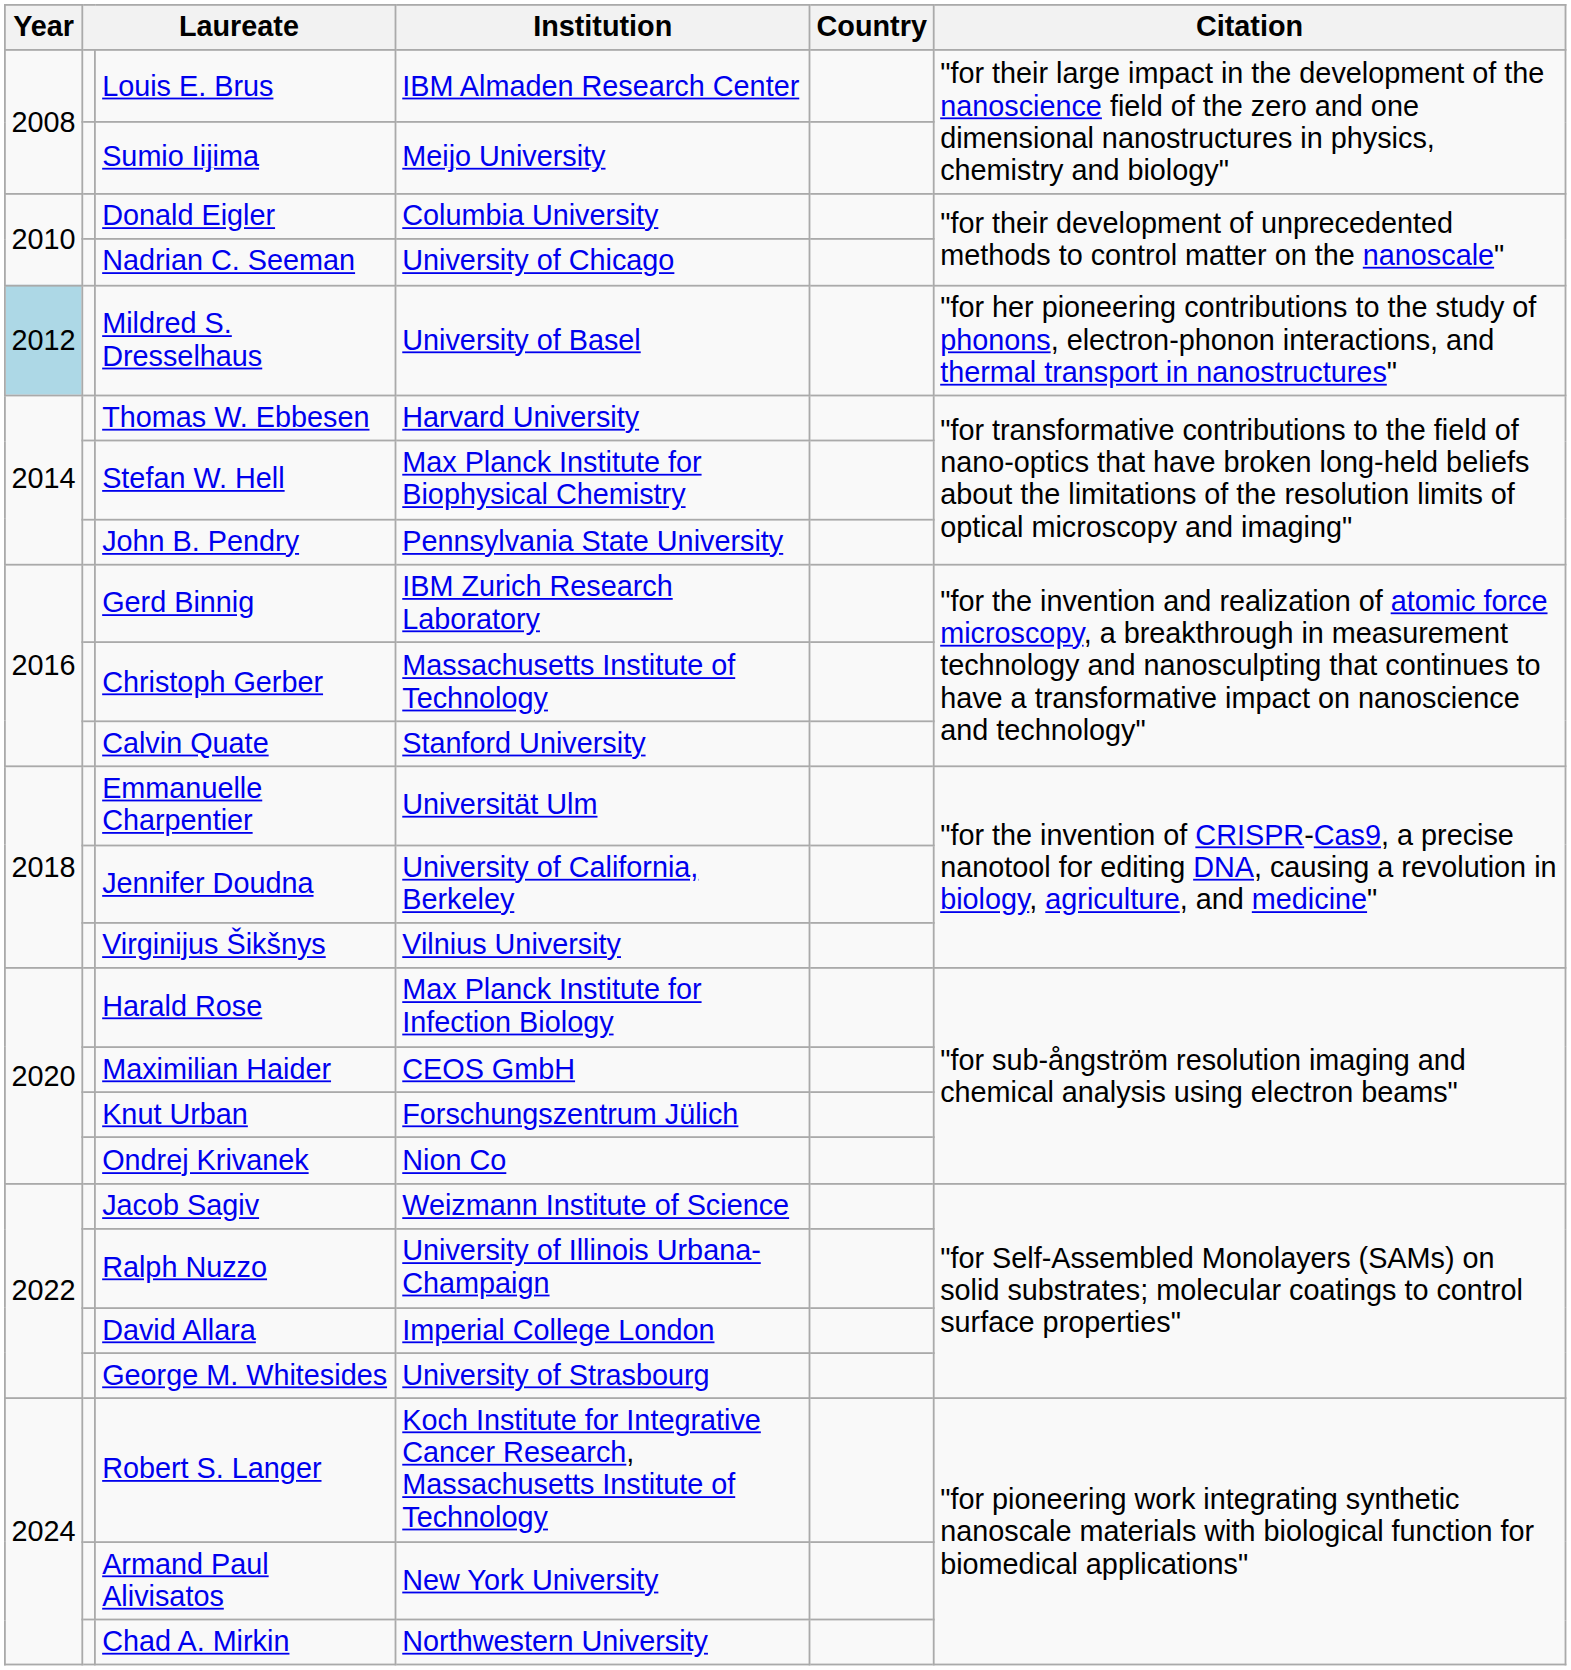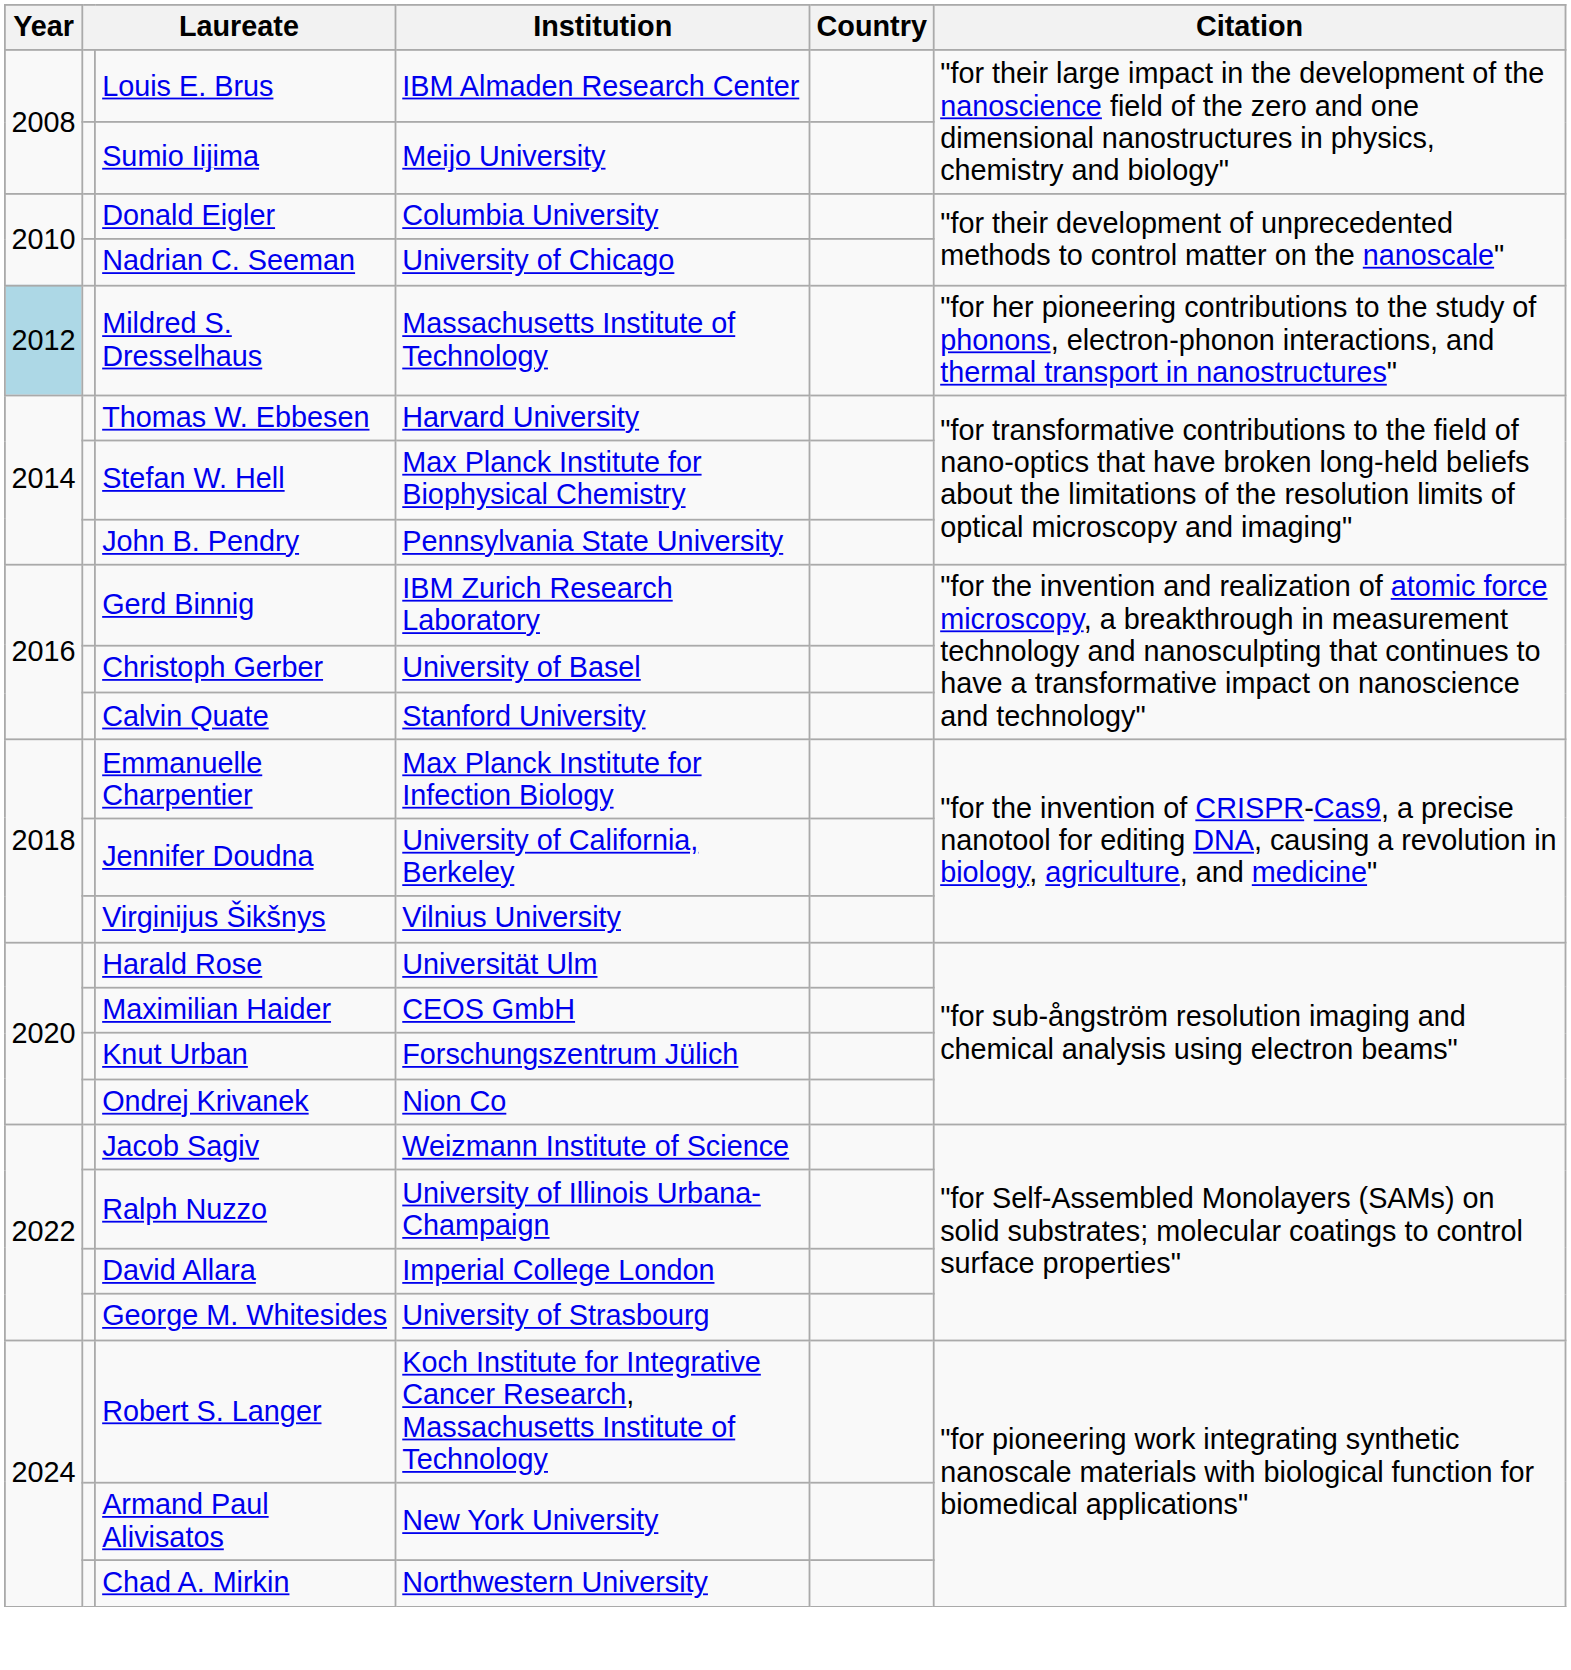 <table class="wikitable">
 <tr>
 <th>Year</th>
 <th style="width:20%;" colspan=2>Laureate</th>
 <th>Institution</th>
 <th>Country</th>
 <th>Citation</th>
 </tr>
 <tr>
 <td rowspan=2>2008</td>
 <td></td>
 <td><a href='#'>Louis E. Brus</a></td>
 <td><a href='#'>IBM Almaden Research Center</a></td>
 <td></td>
 <td rowspan=2>"for their large impact in the development of the <a href='#'>nanoscience</a> field of the zero and one dimensional nanostructures in physics, chemistry and biology"</td>
 </tr>
 <tr>
 <td></td>
 <td><a href='#'>Sumio Iijima</a></td>
 <td><a href='#'>Meijo University</a></td>
 <td></td>
 </tr>
 <tr>
 <td rowspan=2>2010</td>
 <td></td>
 <td><a href='#'>Donald Eigler</a></td>
 <td><a href='#'>Columbia University</a></td>
 <td></td>
 <td rowspan=2>"for their development of unprecedented methods to control matter on the <a href='#'>nanoscale</a>"</td>
 </tr>
 <tr>
 <td></td>
 <td><a href='#'>Nadrian C. Seeman</a></td>
 <td><a href='#'>University of Chicago</a></td>
 <td></td>
 </tr>
 <tr>
 <td rowspan=1 style="background: lightblue;">2012</td>
 <td></td>
 <td><a href='#'>Mildred S. Dresselhaus</a></td>
-<td><a href='#'>University of Basel</a></td>
+<td><a href='#'>Massachusetts Institute of Technology</a></td>
 <td></td>
 <td rowspan=1>"for her pioneering contributions to the study of <a href='#'>phonons</a>, electron-phonon interactions, and <a href='#'>thermal transport in nanostructures</a>"</td>
 </tr>
 <tr>
 <td rowspan=3>2014</td>
 <td></td>
 <td><a href='#'>Thomas W. Ebbesen</a></td>
 <td><a href='#'>Harvard University</a></td>
 <td> </td>
 <td rowspan=3>"for transformative contributions to the field of nano-optics that have broken long-held beliefs about the limitations of the resolution limits of optical microscopy and imaging"</td>
 </tr>
 <tr>
 <td></td>
 <td><a href='#'>Stefan W. Hell</a></td>
 <td><a href='#'>Max Planck Institute for Biophysical Chemistry</a></td>
 <td></td>
 </tr>
 <tr>
 <td></td>
 <td><a href='#'>John B. Pendry</a></td>
 <td><a href='#'>Pennsylvania State University</a></td>
 <td></td>
 </tr>
 <tr>
 <td rowspan=3>2016</td>
 <td></td>
 <td><a href='#'>Gerd Binnig</a></td>
 <td><a href='#'>IBM Zurich Research Laboratory</a></td>
 <td></td>
 <td rowspan=3>"for the invention and realization of <a href='#'>atomic force microscopy</a>, a breakthrough in measurement technology and nanosculpting that continues to have a transformative impact on nanoscience and technology"</td>
 </tr>
 <tr>
 <td></td>
 <td><a href='#'>Christoph Gerber</a></td>
-<td><a href='#'>Massachusetts Institute of Technology</a></td>
+<td><a href='#'>University of Basel</a></td>
 <td></td>
 </tr>
 <tr>
 <td></td>
 <td><a href='#'>Calvin Quate</a></td>
 <td><a href='#'>Stanford University</a></td>
 <td></td>
 </tr>
 <tr>
 <td rowspan="3">2018</td>
 <td></td>
 <td><a href='#'>Emmanuelle Charpentier</a></td>
-<td><a href='#'>Universität Ulm</a></td>
+<td><a href='#'>Max Planck Institute for Infection Biology</a></td>
 <td> </td>
 <td rowspan="3">"for the invention of <a href='#'>CRISPR</a>-<a href='#'>Cas9</a>, a precise nanotool for editing <a href='#'>DNA</a>, causing a revolution in <a href='#'>biology</a>, <a href='#'>agriculture</a>, and <a href='#'>medicine</a>"</td>
 </tr>
 <tr>
 <td></td>
 <td><a href='#'>Jennifer Doudna</a></td>
 <td><a href='#'>University of California, Berkeley</a></td>
 <td></td>
 </tr>
 <tr>
 <td></td>
 <td><a href='#'>Virginijus Šikšnys</a></td>
 <td><a href='#'>Vilnius University</a></td>
 <td></td>
 </tr>
 <tr>
 <td rowspan="4">2020</td>
 <td></td>
 <td><a href='#'>Harald Rose</a></td>
-<td><a href='#'>Max Planck Institute for Infection Biology</a></td>
+<td><a href='#'>Universität Ulm</a></td>
 <td></td>
 <td rowspan="4">"for sub-ångström resolution imaging and chemical analysis using electron beams"</td>
 </tr>
 <tr>
 <td></td>
 <td><a href='#'>Maximilian Haider</a></td>
 <td><a href='#'>CEOS GmbH</a></td>
 <td></td>
 </tr>
 <tr>
 <td></td>
 <td><a href='#'>Knut Urban</a></td>
 <td><a href='#'>Forschungszentrum Jülich</a></td>
 <td></td>
 </tr>
 <tr>
 <td></td>
 <td><a href='#'>Ondrej Krivanek</a></td>
 <td><a href='#'>Nion Co</a></td>
 <td> </td>
 </tr>
 <tr>
 <td rowspan="4">2022</td>
 <td></td>
 <td><a href='#'>Jacob Sagiv</a></td>
 <td><a href='#'>Weizmann Institute of Science</a></td>
 <td></td>
 <td rowspan="4">"for Self-Assembled Monolayers (SAMs) on solid substrates; molecular coatings to control surface properties"</td>
 </tr>
 <tr>
 <td></td>
 <td><a href='#'>Ralph Nuzzo</a></td>
 <td><a href='#'>University of Illinois Urbana-Champaign</a></td>
 <td></td>
 </tr>
 <tr>
 <td></td>
 <td><a href='#'>David Allara</a></td>
 <td><a href='#'>Imperial College London</a></td>
 <td></td>
 </tr>
 <tr>
 <td></td>
 <td><a href='#'>George M. Whitesides</a></td>
 <td><a href='#'>University of Strasbourg</a></td>
 <td></td>
 </tr>
 <tr>
 <td rowspan="3">2024</td>
 <td></td>
 <td><a href='#'>Robert S. Langer</a></td>
 <td><a href='#'>Koch Institute for Integrative Cancer Research</a>, <a href='#'>Massachusetts Institute of Technology</a></td>
 <td></td>
 <td rowspan="3">"for pioneering work integrating synthetic nanoscale materials with biological function for biomedical applications"</td>
 </tr>
 <tr>
 <td></td>
 <td><a href='#'>Armand Paul Alivisatos</a></td>
 <td><a href='#'>New York University</a></td>
 <td></td>
 </tr>
 <tr>
 <td></td>
 <td><a href='#'>Chad A. Mirkin</a></td>
 <td><a href='#'>Northwestern University</a></td>
 <td></td>
 </tr>
 </table>
